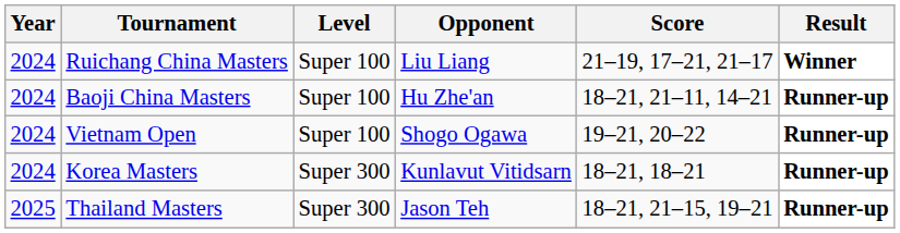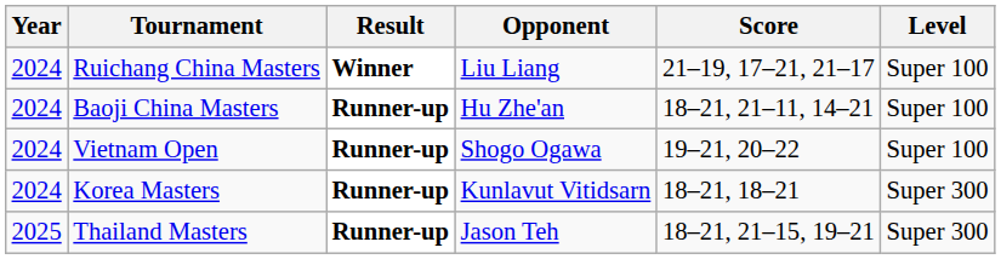 <table class="sortable wikitable" style="font-size: 90%;">
 <tr>
 <th>Year</th>
 <th>Tournament</th>
-<th>Level</th>
+<th>Result</th>
 <th>Opponent</th>
 <th>Score</th>
-<th>Result</th>
+<th>Level</th>
 </tr>
 <tr>
 <td align="center"><a href='#'>2024</a></td>
 <td align="left"><a href='#'>Ruichang China Masters</a></td>
-<td align="left">Super 100</td>
+<td style="text-align:left; background:white"> <strong>Winner</strong></td>
 <td align="left"> <a href='#'>Liu Liang</a></td>
 <td align="left">21–19, 17–21, 21–17</td>
-<td style="text-align:left; background:white"> <strong>Winner</strong></td>
+<td align="left">Super 100</td>
 </tr>
 <tr>
 <td align="center"><a href='#'>2024</a></td>
 <td align="left"><a href='#'>Baoji China Masters</a></td>
-<td align="left">Super 100</td>
+<td style="text-align:left; background:white"> <strong>Runner-up</strong></td>
 <td align="left"> <a href='#'>Hu Zhe'an</a></td>
 <td align="left">18–21, 21–11, 14–21</td>
-<td style="text-align:left; background:white"> <strong>Runner-up</strong></td>
+<td align="left">Super 100</td>
 </tr>
 <tr>
 <td align="center"><a href='#'>2024</a></td>
 <td align="left"><a href='#'>Vietnam Open</a></td>
-<td align="left">Super 100</td>
+<td style="text-align:left; background:white"> <strong>Runner-up</strong></td>
 <td align="left"> <a href='#'>Shogo Ogawa</a></td>
 <td align="left">19–21, 20–22</td>
-<td style="text-align:left; background:white"> <strong>Runner-up</strong></td>
+<td align="left">Super 100</td>
 </tr>
 <tr>
 <td align="center"><a href='#'>2024</a></td>
 <td align="left"><a href='#'>Korea Masters</a></td>
-<td align="left">Super 300</td>
+<td style="text-align:left; background:white"> <strong>Runner-up</strong></td>
 <td align="left"> <a href='#'>Kunlavut Vitidsarn</a></td>
 <td align="left">18–21, 18–21</td>
-<td style="text-align:left; background:white"> <strong>Runner-up</strong></td>
+<td align="left">Super 300</td>
 </tr>
 <tr>
 <td align="center"><a href='#'>2025</a></td>
 <td align="left"><a href='#'>Thailand Masters</a></td>
-<td align="left">Super 300</td>
+<td style="text-align:left; background:white"> <strong>Runner-up</strong></td>
 <td align="left"> <a href='#'>Jason Teh</a></td>
 <td align="left">18–21, 21–15, 19–21</td>
-<td style="text-align:left; background:white"> <strong>Runner-up</strong></td>
+<td align="left">Super 300</td>
 </tr>
 </table>
